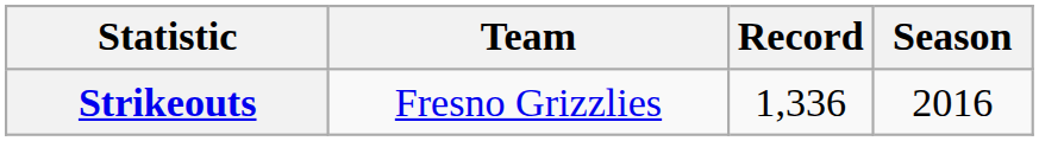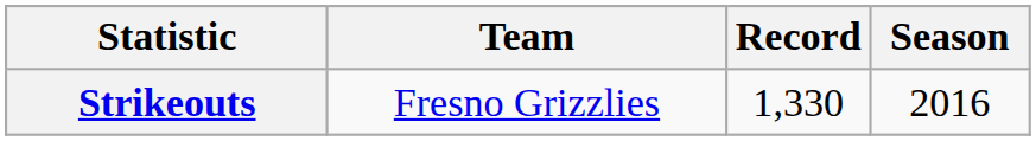 <table class="wikitable sortable plainrowheaders" style="text-align:center">
 <tr>
 <th scope="col" width="120px">Statistic</th>
 <th scope="col" width="150px">Team</th>
 <th scope="col" class="unsortable" width="50px">Record</th>
 <th scope="col" width="55px">Season</th>
 </tr>
 <tr>
 <th scope="row" style="text-align:center"><a href='#'>Strikeouts</a></th>
 <td><a href='#'>Fresno Grizzlies</a></td>
-<td>1,336</td>
+<td>1,330</td>
 <td>2016</td>
 </tr>
 </table>
